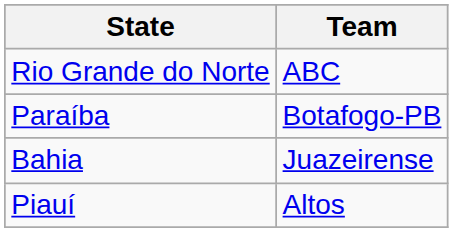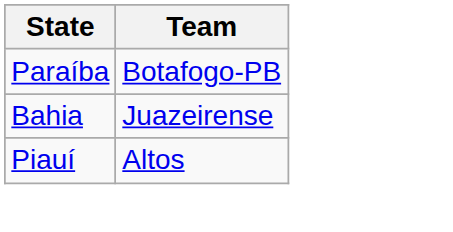 <table class="wikitable sortable">
 <tr>
 <th>State</th>
 <th>Team</th>
-</tr>
-<tr>
-<td> <a href='#'>Rio Grande do Norte</a></td>
-<td><a href='#'>ABC</a></td>
 </tr>
 <tr>
 <td> <a href='#'>Paraíba</a></td>
 <td><a href='#'>Botafogo-PB</a></td>
 </tr>
 <tr>
 <td> <a href='#'>Bahia</a></td>
 <td><a href='#'>Juazeirense</a></td>
 </tr>
 <tr>
 <td> <a href='#'>Piauí</a></td>
 <td><a href='#'>Altos</a></td>
 </tr>
 </table>
